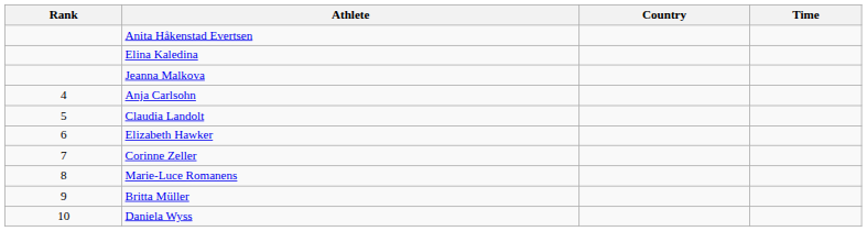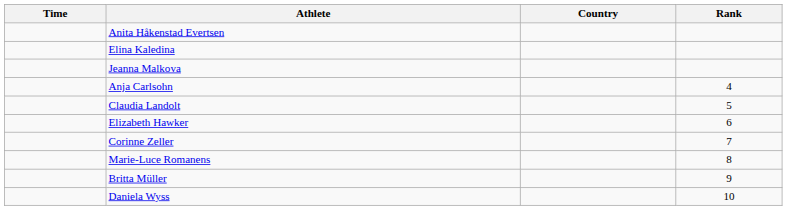 <table class="wikitable" width=80% style="font-size:90%; text-align:left;">
 <tr>
-<th>Rank</th>
+<th>Time</th>
 <th>Athlete</th>
 <th>Country</th>
-<th>Time</th>
+<th>Rank</th>
 </tr>
 <tr>
-<td align="center"></td>
+<td></td>
 <td><a href='#'>Anita Håkenstad Evertsen</a></td>
 <td></td>
-<td></td>
+<td align="center"></td>
 </tr>
 <tr>
-<td align="center"></td>
+<td></td>
 <td><a href='#'>Elina Kaledina</a></td>
 <td></td>
-<td></td>
+<td align="center"></td>
 </tr>
 <tr>
-<td align="center"></td>
+<td></td>
 <td><a href='#'>Jeanna Malkova</a></td>
 <td></td>
-<td></td>
+<td align="center"></td>
 </tr>
 <tr>
-<td align="center">4</td>
+<td></td>
 <td><a href='#'>Anja Carlsohn</a></td>
 <td></td>
-<td></td>
+<td align="center">4</td>
 </tr>
 <tr>
-<td align="center">5</td>
+<td></td>
 <td><a href='#'>Claudia Landolt</a></td>
 <td></td>
-<td></td>
+<td align="center">5</td>
 </tr>
 <tr>
-<td align="center">6</td>
+<td></td>
 <td><a href='#'>Elizabeth Hawker</a></td>
 <td></td>
-<td></td>
+<td align="center">6</td>
 </tr>
 <tr>
-<td align="center">7</td>
+<td></td>
 <td><a href='#'>Corinne Zeller</a></td>
 <td></td>
-<td></td>
+<td align="center">7</td>
 </tr>
 <tr>
-<td align="center">8</td>
+<td></td>
 <td><a href='#'>Marie-Luce Romanens</a></td>
 <td></td>
-<td></td>
+<td align="center">8</td>
 </tr>
 <tr>
-<td align="center">9</td>
+<td></td>
 <td><a href='#'>Britta Müller</a></td>
 <td></td>
-<td></td>
+<td align="center">9</td>
 </tr>
 <tr>
-<td align="center">10</td>
+<td></td>
 <td><a href='#'>Daniela Wyss</a></td>
 <td></td>
-<td></td>
+<td align="center">10</td>
 </tr>
 </table>
